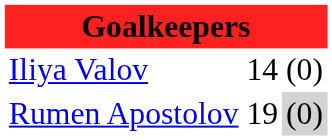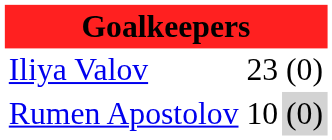 <table class="toccolours" border="0" cellpadding="2" cellspacing="0" align="left" style="margin:0.5em;">
 <tr>
 <th colspan="4" align="center" bgcolor="#FF2020"><span>Goalkeepers</span></th>
 </tr>
 <tr>
 <td> <a href='#'>Iliya Valov</a></td>
-<td>14</td>
+<td>23</td>
 <td>(0)</td>
 </tr>
 <tr>
 <td> <a href='#'>Rumen Apostolov</a></td>
-<td>19</td>
+<td>10</td>
 <td style="background: lightgrey;">(0)</td>
 </tr>
 <tr>
 </tr>
 </table>
